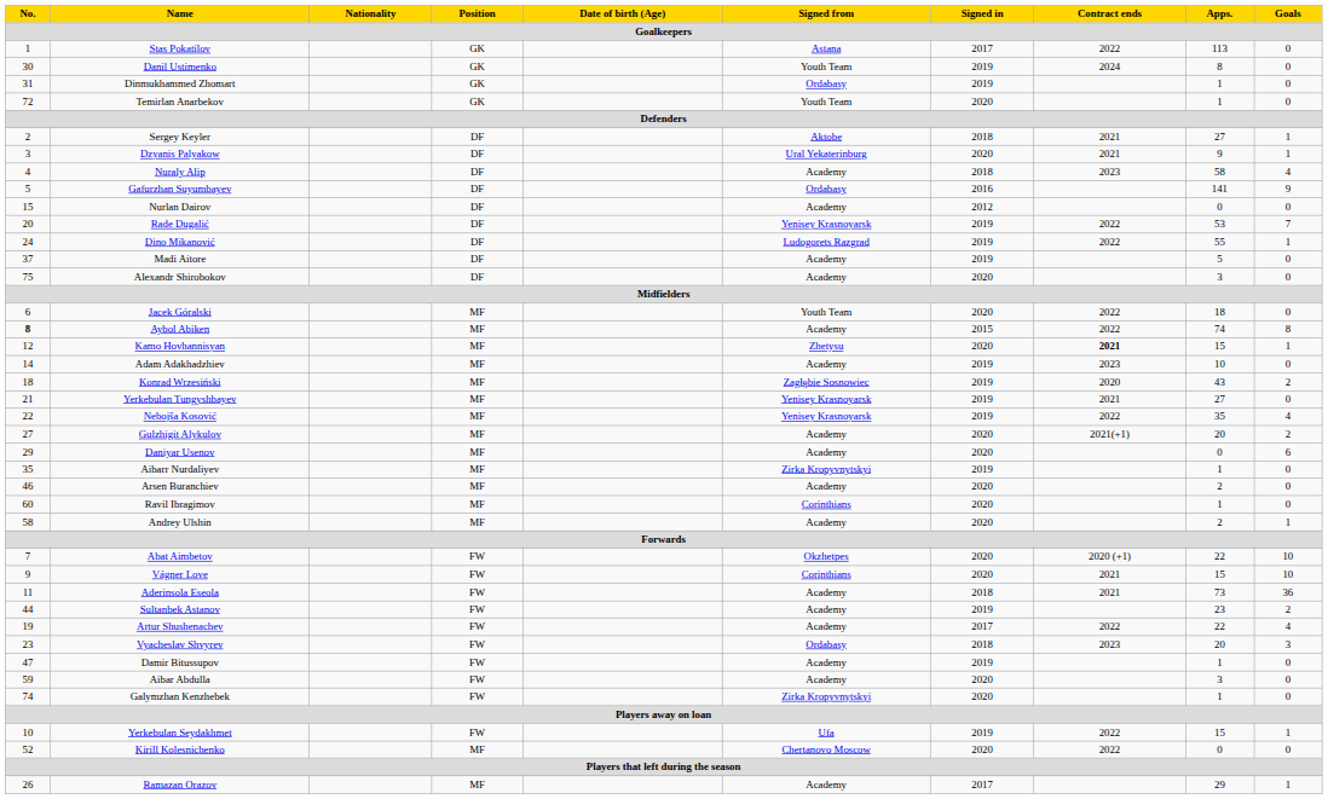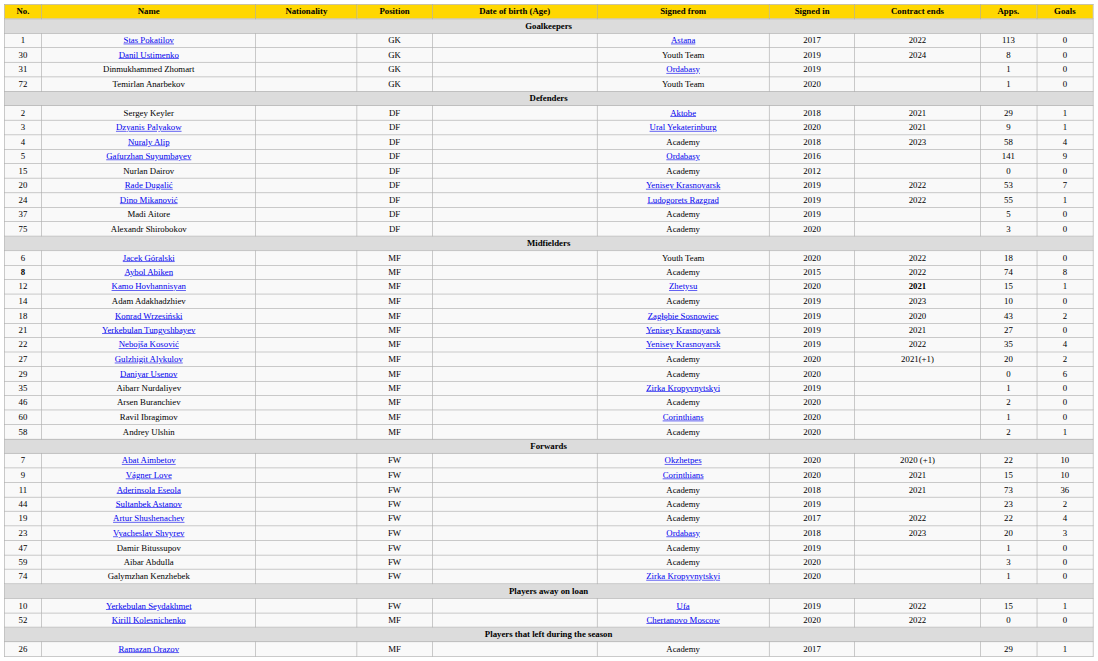 <table class="wikitable"  style="text-align:center; font-size:90%; width:90%;">
 <tr>
 <th style="background:#FFD700; color:#000000; text-align:center;">No.</th>
 <th style="background:#FFD700; color:#000000; text-align:center;">Name</th>
 <th style="background:#FFD700; color:#000000; text-align:center;">Nationality</th>
 <th style="background:#FFD700; color:#000000; text-align:center;">Position</th>
 <th style="background:#FFD700; color:#000000; text-align:center;">Date of birth (Age)</th>
 <th style="background:#FFD700; color:#000000; text-align:center;">Signed from</th>
 <th style="background:#FFD700; color:#000000; text-align:center;">Signed in</th>
 <th style="background:#FFD700; color:#000000; text-align:center;">Contract ends</th>
 <th style="background:#FFD700; color:#000000; text-align:center;">Apps.</th>
 <th style="background:#FFD700; color:#000000; text-align:center;">Goals</th>
 </tr>
 <tr>
 <th colspan="11"  style="background:#dcdcdc; text-align:center;">Goalkeepers</th>
 </tr>
 <tr>
 <td>1</td>
 <td><a href='#'>Stas Pokatilov</a></td>
 <td></td>
 <td>GK</td>
 <td></td>
 <td><a href='#'>Astana</a></td>
 <td>2017</td>
 <td>2022</td>
 <td>113</td>
 <td>0</td>
 </tr>
 <tr>
 <td>30</td>
 <td><a href='#'>Danil Ustimenko</a></td>
 <td></td>
 <td>GK</td>
 <td></td>
 <td>Youth Team</td>
 <td>2019</td>
 <td>2024</td>
 <td>8</td>
 <td>0</td>
 </tr>
 <tr>
 <td>31</td>
 <td>Dinmukhammed Zhomart</td>
 <td></td>
 <td>GK</td>
 <td></td>
 <td><a href='#'>Ordabasy</a></td>
 <td>2019</td>
 <td></td>
 <td>1</td>
 <td>0</td>
 </tr>
 <tr>
 <td>72</td>
 <td>Temirlan Anarbekov</td>
 <td></td>
 <td>GK</td>
 <td></td>
 <td>Youth Team</td>
 <td>2020</td>
 <td></td>
 <td>1</td>
 <td>0</td>
 </tr>
 <tr>
 <th colspan="11"  style="background:#dcdcdc; text-align:center;">Defenders</th>
 </tr>
 <tr>
 <td>2</td>
 <td>Sergey Keyler</td>
 <td></td>
 <td>DF</td>
 <td></td>
 <td><a href='#'>Aktobe</a></td>
 <td>2018</td>
 <td>2021</td>
-<td>27</td>
+<td>29</td>
 <td>1</td>
 </tr>
 <tr>
 <td>3</td>
 <td><a href='#'>Dzyanis Palyakow</a></td>
 <td></td>
 <td>DF</td>
 <td></td>
 <td><a href='#'>Ural Yekaterinburg</a></td>
 <td>2020</td>
 <td>2021</td>
 <td>9</td>
 <td>1</td>
 </tr>
 <tr>
 <td>4</td>
 <td><a href='#'>Nuraly Alip</a></td>
 <td></td>
 <td>DF</td>
 <td></td>
 <td>Academy</td>
 <td>2018</td>
 <td>2023</td>
 <td>58</td>
 <td>4</td>
 </tr>
 <tr>
 <td>5</td>
 <td><a href='#'>Gafurzhan Suyumbayev</a></td>
 <td></td>
 <td>DF</td>
 <td></td>
 <td><a href='#'>Ordabasy</a></td>
 <td>2016</td>
 <td></td>
 <td>141</td>
 <td>9</td>
 </tr>
 <tr>
 <td>15</td>
 <td>Nurlan Dairov</td>
 <td></td>
 <td>DF</td>
 <td></td>
 <td>Academy</td>
 <td>2012</td>
 <td></td>
 <td>0</td>
 <td>0</td>
 </tr>
 <tr>
 <td>20</td>
 <td><a href='#'>Rade Dugalić</a></td>
 <td></td>
 <td>DF</td>
 <td></td>
 <td><a href='#'>Yenisey Krasnoyarsk</a></td>
 <td>2019</td>
 <td>2022</td>
 <td>53</td>
 <td>7</td>
 </tr>
 <tr>
 <td>24</td>
 <td><a href='#'>Dino Mikanović</a></td>
 <td></td>
 <td>DF</td>
 <td></td>
 <td><a href='#'>Ludogorets Razgrad</a></td>
 <td>2019</td>
 <td>2022</td>
 <td>55</td>
 <td>1</td>
 </tr>
 <tr>
 <td>37</td>
 <td>Madi Aitore</td>
 <td></td>
 <td>DF</td>
 <td></td>
 <td>Academy</td>
 <td>2019</td>
 <td></td>
 <td>5</td>
 <td>0</td>
 </tr>
 <tr>
 <td>75</td>
 <td>Alexandr Shirobokov</td>
 <td></td>
 <td>DF</td>
 <td></td>
 <td>Academy</td>
 <td>2020</td>
 <td></td>
 <td>3</td>
 <td>0</td>
 </tr>
 <tr>
 <th colspan="11"  style="background:#dcdcdc; text-align:center;">Midfielders</th>
 </tr>
 <tr>
 <td>6</td>
 <td><a href='#'>Jacek Góralski</a></td>
 <td></td>
 <td>MF</td>
 <td></td>
 <td>Youth Team</td>
 <td>2020</td>
 <td>2022</td>
 <td>18</td>
 <td>0</td>
 </tr>
 <tr>
 <td><strong>8</strong></td>
 <td><a href='#'>Aybol Abiken</a></td>
 <td></td>
 <td>MF</td>
 <td></td>
 <td>Academy</td>
 <td>2015</td>
 <td>2022</td>
 <td>74</td>
 <td>8</td>
 </tr>
 <tr>
 <td>12</td>
 <td><a href='#'>Kamo Hovhannisyan</a></td>
 <td></td>
 <td>MF</td>
 <td></td>
 <td><a href='#'>Zhetysu</a></td>
 <td>2020</td>
 <td><strong>2021</strong></td>
 <td>15</td>
 <td>1</td>
 </tr>
 <tr>
 <td>14</td>
 <td>Adam Adakhadzhiev</td>
 <td></td>
 <td>MF</td>
 <td></td>
 <td>Academy</td>
 <td>2019</td>
 <td>2023</td>
 <td>10</td>
 <td>0</td>
 </tr>
 <tr>
 <td>18</td>
 <td><a href='#'>Konrad Wrzesiński</a></td>
 <td></td>
 <td>MF</td>
 <td></td>
 <td><a href='#'>Zagłębie Sosnowiec</a></td>
 <td>2019</td>
 <td>2020</td>
 <td>43</td>
 <td>2</td>
 </tr>
 <tr>
 <td>21</td>
 <td><a href='#'>Yerkebulan Tungyshbayev</a></td>
 <td></td>
 <td>MF</td>
 <td></td>
 <td><a href='#'>Yenisey Krasnoyarsk</a></td>
 <td>2019</td>
 <td>2021</td>
 <td>27</td>
 <td>0</td>
 </tr>
 <tr>
 <td>22</td>
 <td><a href='#'>Nebojša Kosović</a></td>
 <td></td>
 <td>MF</td>
 <td></td>
 <td><a href='#'>Yenisey Krasnoyarsk</a></td>
 <td>2019</td>
 <td>2022</td>
 <td>35</td>
 <td>4</td>
 </tr>
 <tr>
 <td>27</td>
 <td><a href='#'>Gulzhigit Alykulov</a></td>
 <td></td>
 <td>MF</td>
 <td></td>
 <td>Academy</td>
 <td>2020</td>
 <td>2021(+1)</td>
 <td>20</td>
 <td>2</td>
 </tr>
 <tr>
 <td>29</td>
 <td><a href='#'>Daniyar Usenov</a></td>
 <td></td>
 <td>MF</td>
 <td></td>
 <td>Academy</td>
 <td>2020</td>
 <td></td>
 <td>0</td>
 <td>6</td>
 </tr>
 <tr>
 <td>35</td>
 <td>Aibarr Nurdaliyev</td>
 <td></td>
 <td>MF</td>
 <td></td>
 <td><a href='#'>Zirka Kropyvnytskyi</a></td>
 <td>2019</td>
 <td></td>
 <td>1</td>
 <td>0</td>
 </tr>
 <tr>
 <td>46</td>
 <td>Arsen Buranchiev</td>
 <td></td>
 <td>MF</td>
 <td></td>
 <td>Academy</td>
 <td>2020</td>
 <td></td>
 <td>2</td>
 <td>0</td>
 </tr>
 <tr>
 <td>60</td>
 <td>Ravil Ibragimov</td>
 <td></td>
 <td>MF</td>
 <td></td>
 <td><a href='#'>Corinthians</a></td>
 <td>2020</td>
 <td></td>
 <td>1</td>
 <td>0</td>
 </tr>
 <tr>
 <td>58</td>
 <td>Andrey Ulshin</td>
 <td></td>
 <td>MF</td>
 <td></td>
 <td>Academy</td>
 <td>2020</td>
 <td></td>
 <td>2</td>
 <td>1</td>
 </tr>
 <tr>
 <th colspan="11"  style="background:#dcdcdc; text-align:center;">Forwards</th>
 </tr>
 <tr>
 <td>7</td>
 <td><a href='#'>Abat Aimbetov</a></td>
 <td></td>
 <td>FW</td>
 <td></td>
 <td><a href='#'>Okzhetpes</a></td>
 <td>2020</td>
 <td>2020 (+1)</td>
 <td>22</td>
 <td>10</td>
 </tr>
 <tr>
 <td>9</td>
 <td><a href='#'>Vágner Love</a></td>
 <td></td>
 <td>FW</td>
 <td></td>
 <td><a href='#'>Corinthians</a></td>
 <td>2020</td>
 <td>2021</td>
 <td>15</td>
 <td>10</td>
 </tr>
 <tr>
 <td>11</td>
 <td><a href='#'>Aderinsola Eseola</a></td>
 <td></td>
 <td>FW</td>
 <td></td>
 <td>Academy</td>
 <td>2018</td>
 <td>2021</td>
 <td>73</td>
 <td>36</td>
 </tr>
 <tr>
 <td>44</td>
 <td><a href='#'>Sultanbek Astanov</a></td>
 <td></td>
 <td>FW</td>
 <td></td>
 <td>Academy</td>
 <td>2019</td>
 <td></td>
 <td>23</td>
 <td>2</td>
 </tr>
 <tr>
 <td>19</td>
 <td><a href='#'>Artur Shushenachev</a></td>
 <td></td>
 <td>FW</td>
 <td></td>
 <td>Academy</td>
 <td>2017</td>
 <td>2022</td>
 <td>22</td>
 <td>4</td>
 </tr>
 <tr>
 <td>23</td>
 <td><a href='#'>Vyacheslav Shvyrev</a></td>
 <td></td>
 <td>FW</td>
 <td></td>
 <td><a href='#'>Ordabasy</a></td>
 <td>2018</td>
 <td>2023</td>
 <td>20</td>
 <td>3</td>
 </tr>
 <tr>
 <td>47</td>
 <td>Damir Bitussupov</td>
 <td></td>
 <td>FW</td>
 <td></td>
 <td>Academy</td>
 <td>2019</td>
 <td></td>
 <td>1</td>
 <td>0</td>
 </tr>
 <tr>
 <td>59</td>
 <td>Aibar Abdulla</td>
 <td></td>
 <td>FW</td>
 <td></td>
 <td>Academy</td>
 <td>2020</td>
 <td></td>
 <td>3</td>
 <td>0</td>
 </tr>
 <tr>
 <td>74</td>
 <td>Galymzhan Kenzhebek</td>
 <td></td>
 <td>FW</td>
 <td></td>
 <td><a href='#'>Zirka Kropyvnytskyi</a></td>
 <td>2020</td>
 <td></td>
 <td>1</td>
 <td>0</td>
 </tr>
 <tr>
 <th colspan="11"  style="background:#dcdcdc; text-align:center;">Players away on loan</th>
 </tr>
 <tr>
 <td>10</td>
 <td><a href='#'>Yerkebulan Seydakhmet</a></td>
 <td></td>
 <td>FW</td>
 <td></td>
 <td><a href='#'>Ufa</a></td>
 <td>2019</td>
 <td>2022</td>
 <td>15</td>
 <td>1</td>
 </tr>
 <tr>
 <td>52</td>
 <td><a href='#'>Kirill Kolesnichenko</a></td>
 <td></td>
 <td>MF</td>
 <td></td>
 <td><a href='#'>Chertanovo Moscow</a></td>
 <td>2020</td>
 <td>2022</td>
 <td>0</td>
 <td>0</td>
 </tr>
 <tr>
 <th colspan="11"  style="background:#dcdcdc; text-align:center;">Players that left during the season</th>
 </tr>
 <tr>
 <td>26</td>
 <td><a href='#'>Ramazan Orazov</a></td>
 <td></td>
 <td>MF</td>
 <td></td>
 <td>Academy</td>
 <td>2017</td>
 <td></td>
 <td>29</td>
 <td>1</td>
 </tr>
 </table>
